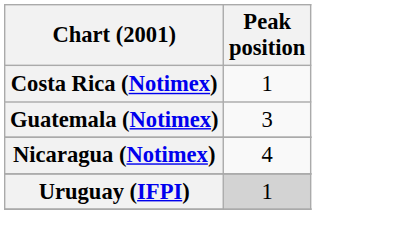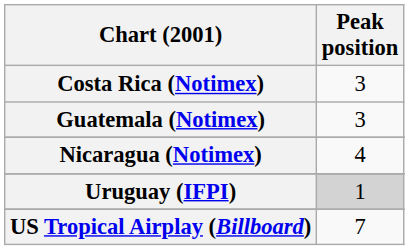 <table class="wikitable sortable plainrowheaders">
 <tr>
 <th scope="col">Chart (2001)</th>
 <th scope="col">Peak<br>position</th>
 </tr>
 <tr>
 <th scope="row">Costa Rica (<a href='#'>Notimex</a>)</th>
-<td align="center">1</td>
+<td align="center">3</td>
 </tr>
 <tr>
 <th scope="row">Guatemala (<a href='#'>Notimex</a>)</th>
 <td align="center">3</td>
 </tr>
 <tr>
 </tr>
 <tr>
 <th scope="row">Nicaragua (<a href='#'>Notimex</a>)</th>
 <td align="center">4</td>
 </tr>
 <tr>
 </tr>
 <tr>
 <th scope="row">Uruguay (<a href='#'>IFPI</a>)</th>
 <td align="center" style="background: lightgrey;">1</td>
 </tr>
 <tr>
 </tr>
 <tr>
 </tr>
+<tr>
+<th scope="row">US <a href='#'>Tropical Airplay</a> (<em><a href='#'>Billboard</a></em>)</th>
+<td align="center">7</td>
+</tr>
 </table>
